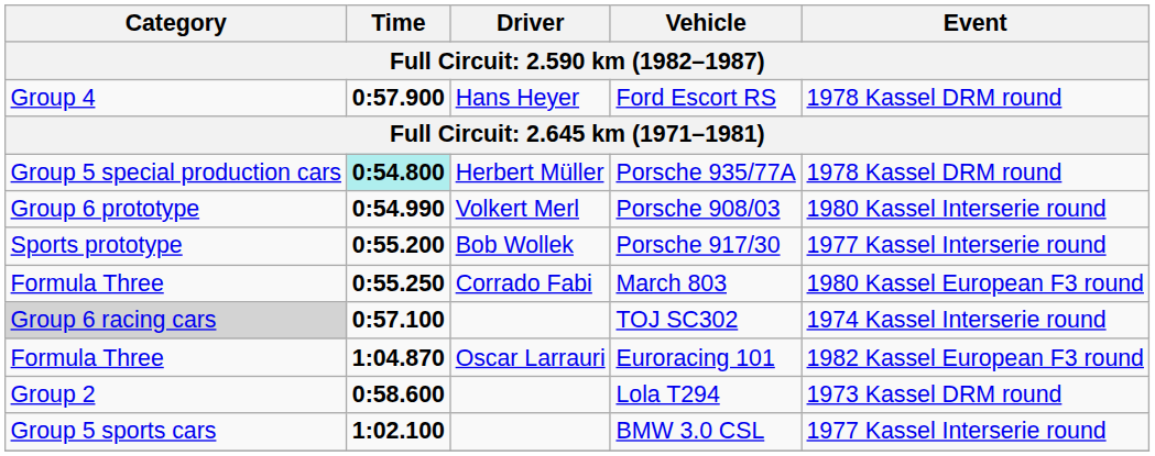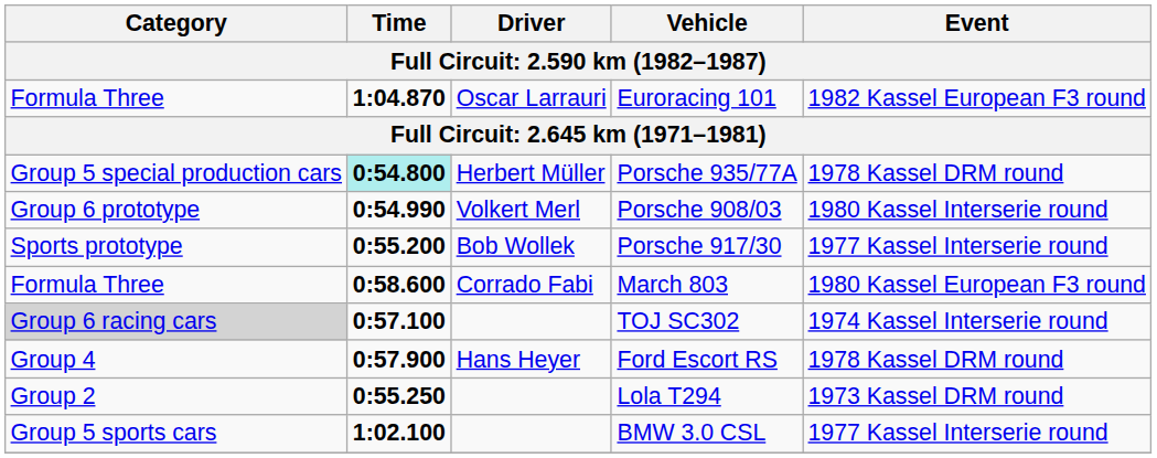 <table class="wikitable">
 <tr>
 <th>Category</th>
 <th>Time</th>
 <th>Driver</th>
 <th>Vehicle</th>
 <th>Event</th>
 </tr>
 <tr>
 <th colspan=5>Full Circuit: 2.590 km (1982–1987)</th>
 </tr>
 <tr>
-<td><a href='#'>Group 4</a></td>
-<td><strong>0:57.900</strong></td>
-<td><a href='#'>Hans Heyer</a></td>
-<td><a href='#'>Ford Escort RS</a></td>
-<td><a href='#'>1978 Kassel DRM round</a></td>
+<td><a href='#'>Formula Three</a></td>
+<td><strong>1:04.870</strong></td>
+<td><a href='#'>Oscar Larrauri</a></td>
+<td><a href='#'>Euroracing 101</a></td>
+<td><a href='#'>1982 Kassel European F3 round</a></td>
 </tr>
 <tr>
 <th colspan=5>Full Circuit: 2.645 km (1971–1981)</th>
 </tr>
 <tr>
 <td><a href='#'>Group 5 special production cars</a></td>
 <td style="background: paleturquoise;"><strong>0:54.800</strong></td>
 <td><a href='#'>Herbert Müller</a></td>
 <td><a href='#'>Porsche 935/77A</a></td>
 <td><a href='#'>1978 Kassel DRM round</a></td>
 </tr>
 <tr>
 <td><a href='#'>Group 6 prototype</a></td>
 <td><strong>0:54.990</strong></td>
 <td><a href='#'>Volkert Merl</a></td>
 <td><a href='#'>Porsche 908/03</a></td>
 <td><a href='#'>1980 Kassel Interserie round</a></td>
 </tr>
 <tr>
 <td><a href='#'>Sports prototype</a></td>
 <td><strong>0:55.200</strong></td>
 <td><a href='#'>Bob Wollek</a></td>
 <td><a href='#'>Porsche 917/30</a></td>
 <td><a href='#'>1977 Kassel Interserie round</a></td>
 </tr>
 <tr>
 <td><a href='#'>Formula Three</a></td>
-<td><strong>0:55.250</strong></td>
+<td><strong>0:58.600</strong></td>
 <td><a href='#'>Corrado Fabi</a></td>
 <td><a href='#'>March 803</a></td>
 <td><a href='#'>1980 Kassel European F3 round</a></td>
 </tr>
 <tr>
 <td style="background: lightgrey;"><a href='#'>Group 6 racing cars</a></td>
 <td><strong>0:57.100</strong></td>
 <td></td>
 <td><a href='#'>TOJ SC302</a></td>
 <td><a href='#'>1974 Kassel Interserie round</a></td>
 </tr>
 <tr>
-<td><a href='#'>Formula Three</a></td>
-<td><strong>1:04.870</strong></td>
-<td><a href='#'>Oscar Larrauri</a></td>
-<td><a href='#'>Euroracing 101</a></td>
-<td><a href='#'>1982 Kassel European F3 round</a></td>
+<td><a href='#'>Group 4</a></td>
+<td><strong>0:57.900</strong></td>
+<td><a href='#'>Hans Heyer</a></td>
+<td><a href='#'>Ford Escort RS</a></td>
+<td><a href='#'>1978 Kassel DRM round</a></td>
 </tr>
 <tr>
 <td><a href='#'>Group 2</a></td>
-<td><strong>0:58.600</strong></td>
+<td><strong>0:55.250</strong></td>
 <td></td>
 <td><a href='#'>Lola T294</a></td>
 <td><a href='#'>1973 Kassel DRM round</a></td>
 </tr>
 <tr>
 <td><a href='#'>Group 5 sports cars</a></td>
 <td><strong>1:02.100</strong></td>
 <td></td>
 <td><a href='#'>BMW 3.0 CSL</a></td>
 <td><a href='#'>1977 Kassel Interserie round</a></td>
 </tr>
 <tr>
 </tr>
 </table>
